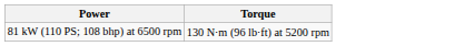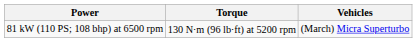 <table class="wikitable">
 <tr>
 <th>Power</th>
 <th>Torque</th>
+<th>Vehicles</th>
 </tr>
 <tr>
 <td>81 kW (110 PS; 108 bhp) at 6500 rpm</td>
 <td>130 N⋅m (96 lb⋅ft) at 5200 rpm</td>
+<td>(March) <a href='#'>Micra Superturbo</a></td>
 </tr>
 </table>
